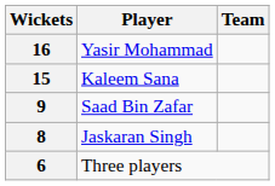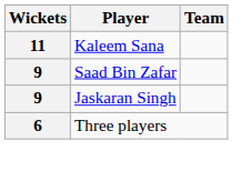 <table class="wikitable">
 <tr>
 <th>Wickets</th>
 <th>Player</th>
 <th>Team</th>
 </tr>
 <tr>
-<th>16</th>
-<td><a href='#'>Yasir Mohammad</a></td>
-<td></td>
-</tr>
-<tr>
-<th>15</th>
+<th>11</th>
 <td><a href='#'>Kaleem Sana</a></td>
 <td></td>
 </tr>
 <tr>
 <th>9</th>
 <td><a href='#'>Saad Bin Zafar</a></td>
 <td></td>
 </tr>
 <tr>
-<th>8</th>
+<th>9</th>
 <td><a href='#'>Jaskaran Singh</a></td>
 <td></td>
 </tr>
 <tr>
 <th>6</th>
 <td colspan="2">Three players</td>
 </tr>
 </table>
